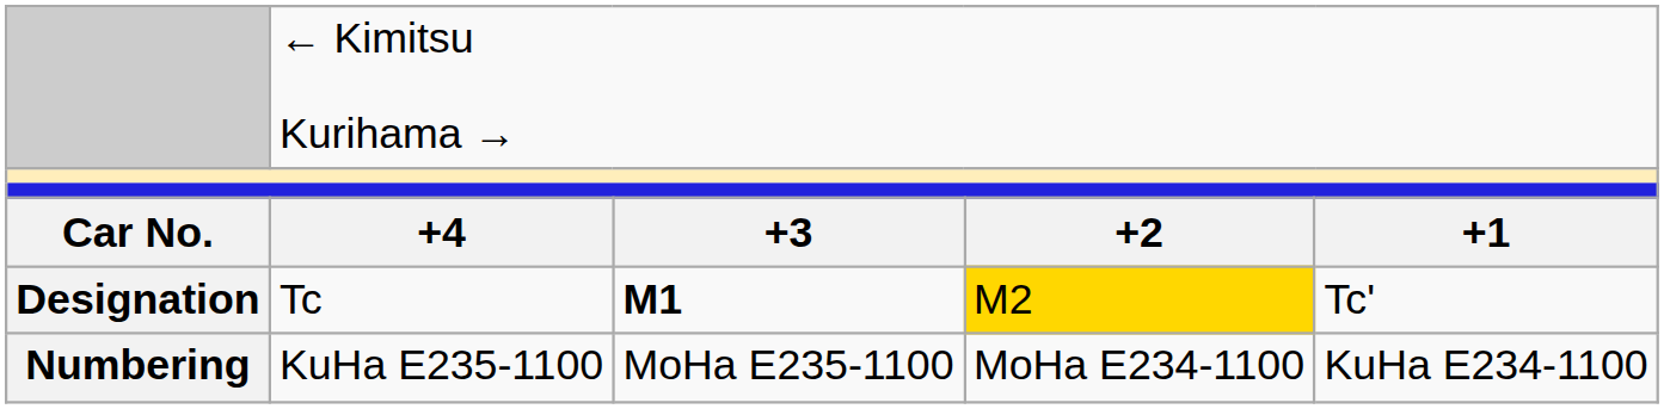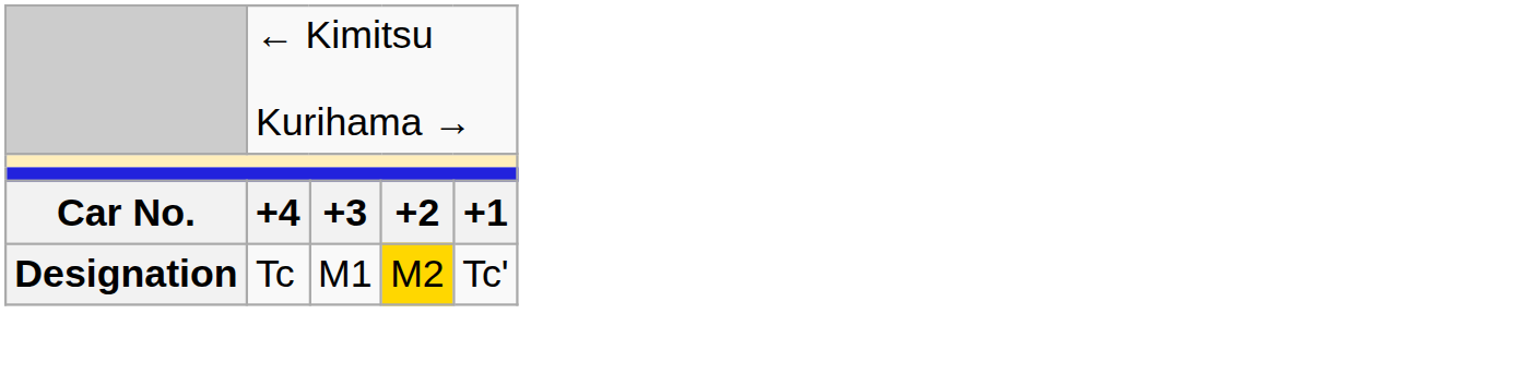 <table class="wikitable">
 <tr>
 <td style="background-color:#ccc;"> </td>
 <td colspan="4"><div>← Kimitsu</div> <div>Kurihama →</div></td>
 </tr>
 <tr style="line-height: 5px; background-color: #ffeebb;">
 <td colspan="5" style="padding:0; border:0;"> </td>
 </tr>
 <tr style="line-height: 5px; background-color: #2222dd;">
 <td colspan="5" style="padding:0; border:0;"> </td>
 </tr>
 <tr>
 <th>Car No.</th>
 <th>+4</th>
 <th>+3</th>
 <th>+2</th>
 <th>+1</th>
 </tr>
 <tr>
 <th>Designation</th>
 <td>Tc</td>
-<td><strong>M1</strong></td>
+<td>M1</td>
 <td style="background: gold;">M2</td>
 <td>Tc'</td>
 </tr>
-<tr>
-<th>Numbering</th>
-<td>KuHa E235-1100</td>
-<td>MoHa E235-1100</td>
-<td>MoHa E234-1100</td>
-<td>KuHa E234-1100</td>
-</tr>
 </table>
